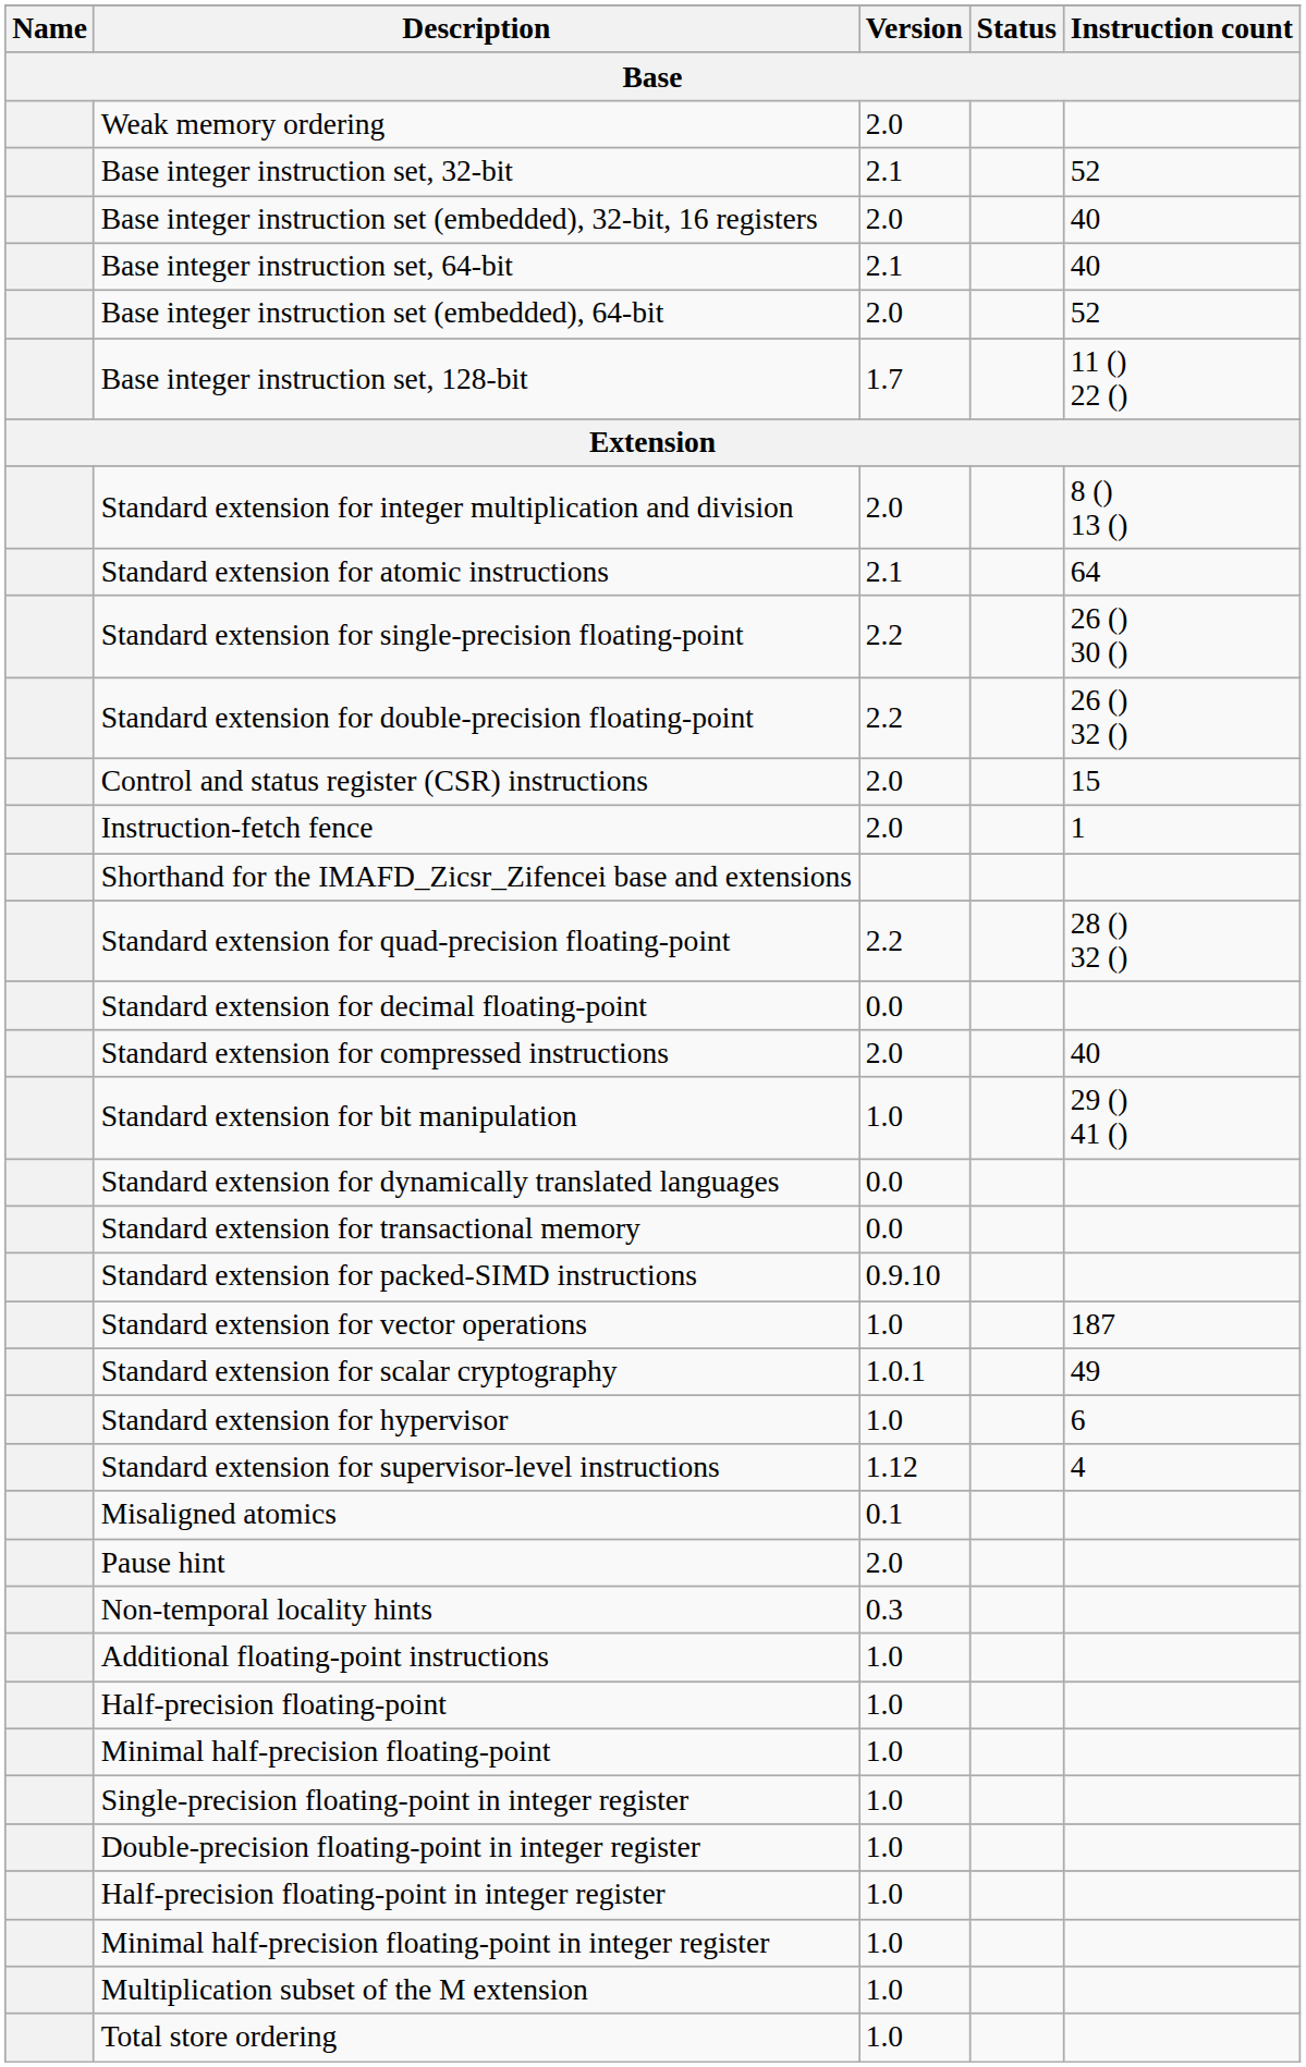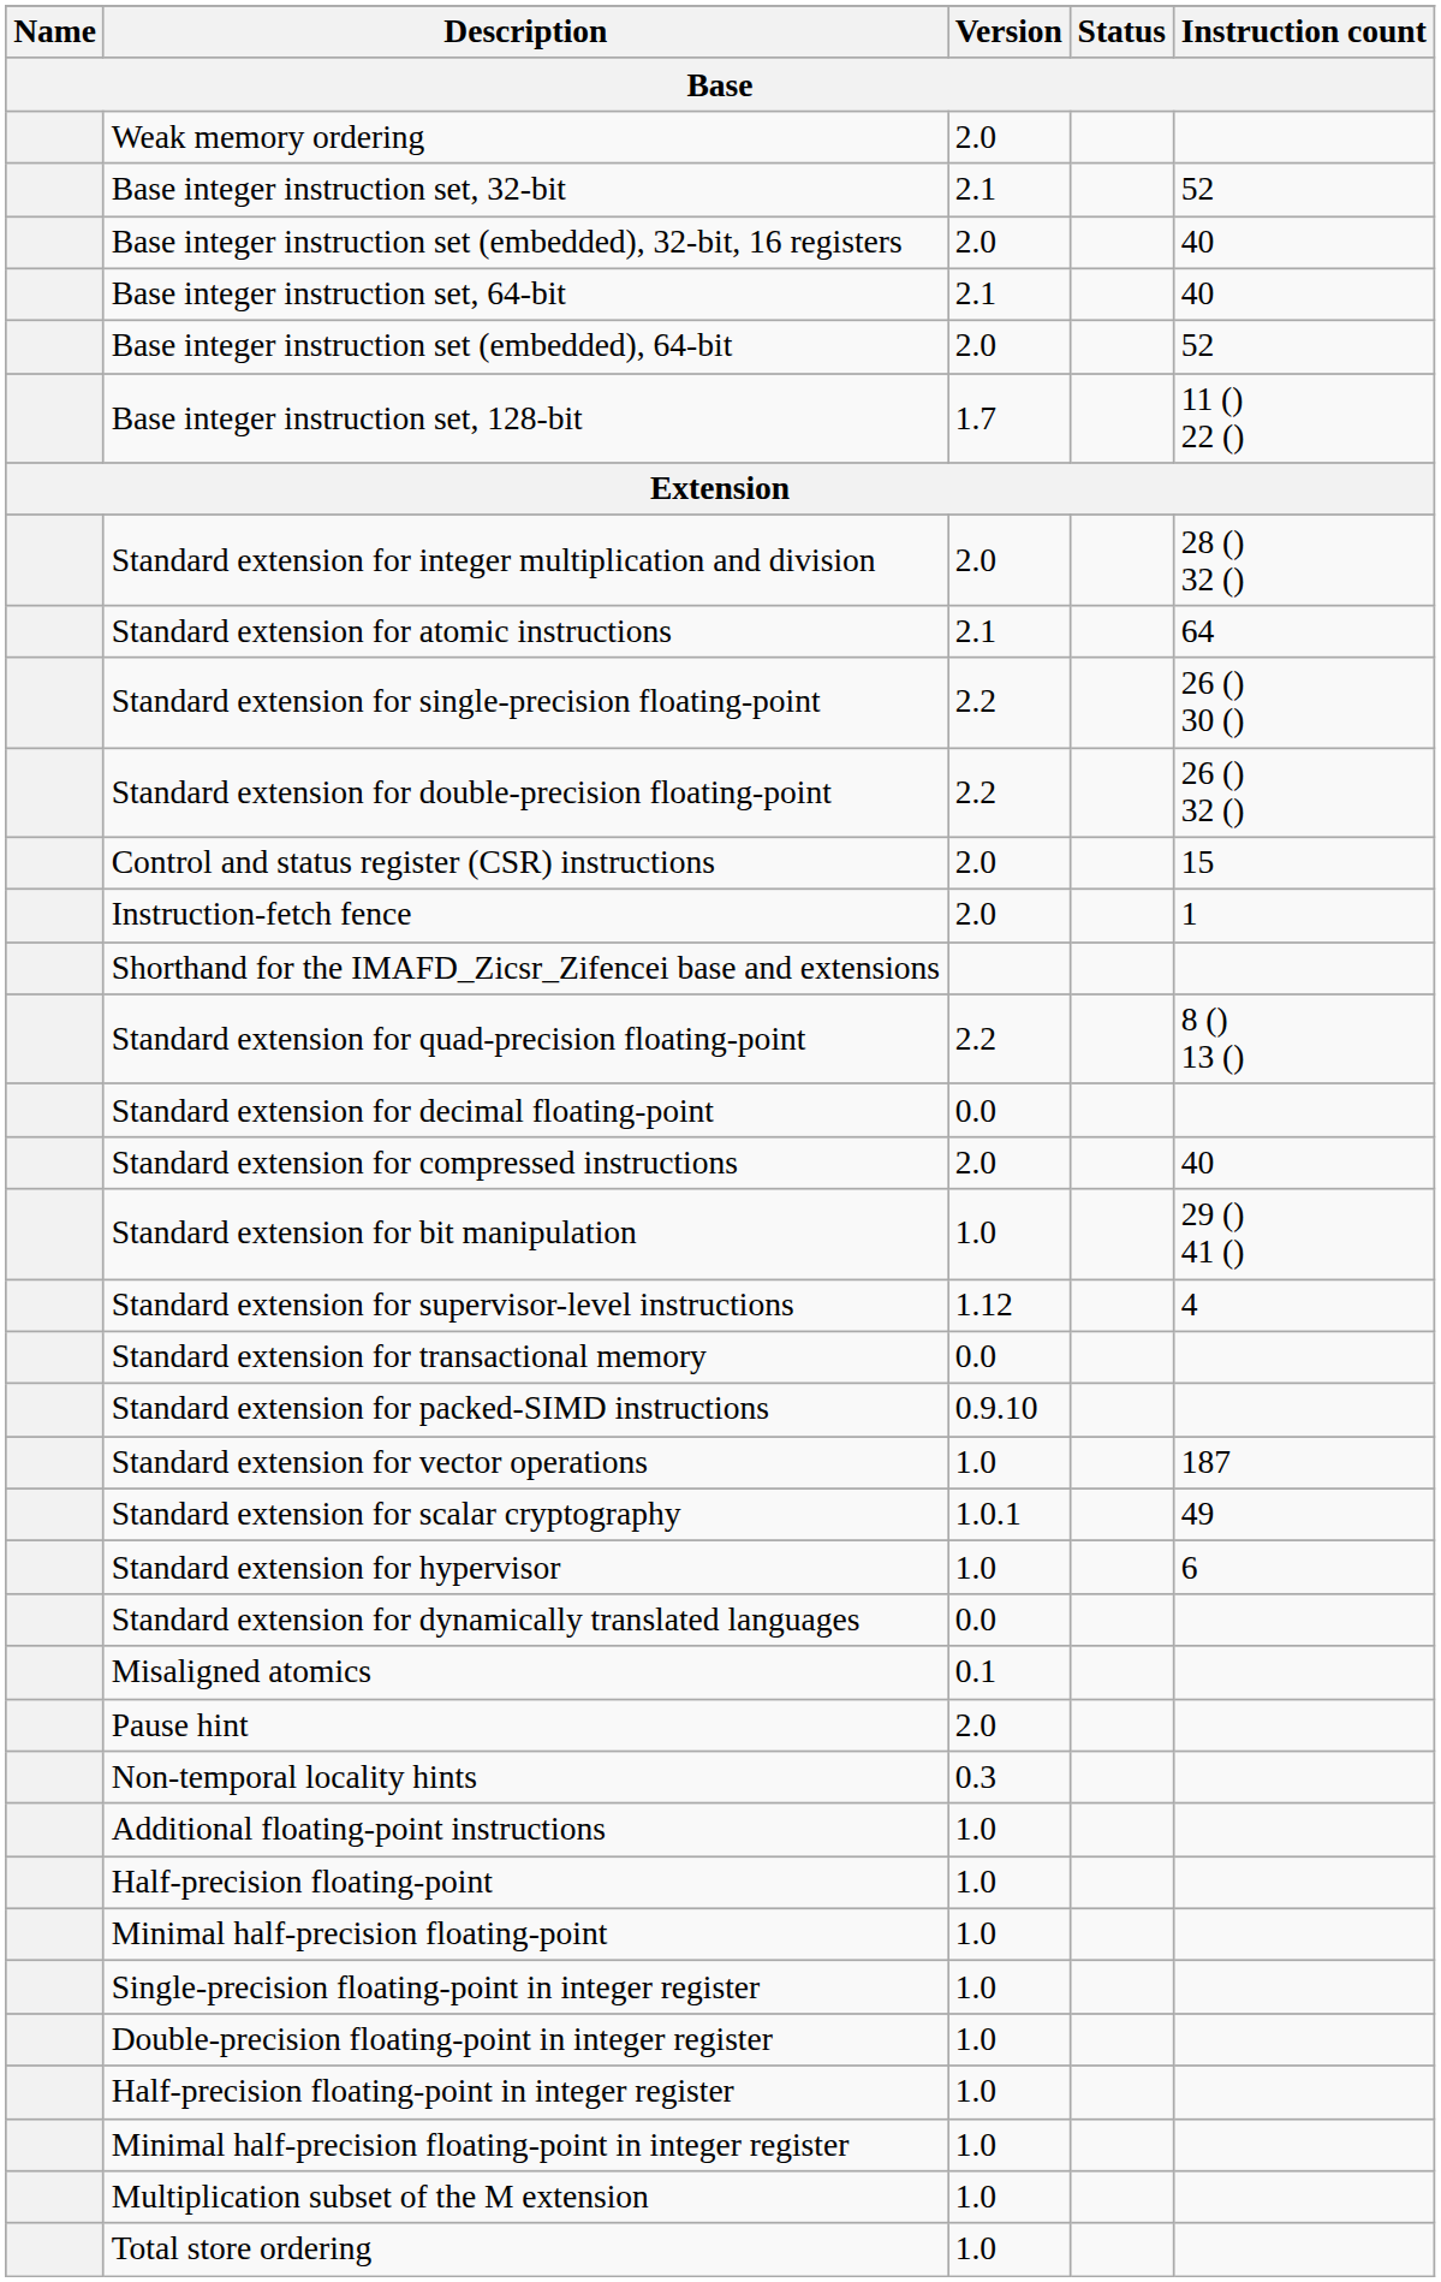 <table class="wikitable plainrowheaders">
 <tr>
 </tr>
 <tr>
 <th scope="col">Name</th>
 <th scope="col">Description</th>
 <th scope="col">Version</th>
 <th scope="col">Status</th>
 <th>Instruction count</th>
 </tr>
 <tr>
 <th colspan=5>Base</th>
 </tr>
 <tr>
 <th scope="row"></th>
 <td>Weak memory ordering</td>
 <td>2.0</td>
 <td></td>
 <td></td>
 </tr>
 <tr>
 <th scope="row"></th>
 <td>Base integer instruction set, 32-bit</td>
 <td>2.1</td>
 <td></td>
 <td>52</td>
 </tr>
 <tr>
 <th scope="row"></th>
 <td>Base integer instruction set (embedded), 32-bit, 16 registers</td>
 <td>2.0</td>
 <td></td>
 <td>40</td>
 </tr>
 <tr>
 <th scope="row"></th>
 <td>Base integer instruction set, 64-bit</td>
 <td>2.1</td>
 <td></td>
 <td>40</td>
 </tr>
 <tr>
 <th scope="row"></th>
 <td>Base integer instruction set (embedded), 64-bit</td>
 <td>2.0</td>
 <td></td>
 <td>52</td>
 </tr>
 <tr>
 <th scope="row"></th>
 <td>Base integer instruction set, 128-bit</td>
 <td>1.7</td>
 <td></td>
 <td>11 ()<br>22 ()</td>
 </tr>
 <tr>
 <th colspan=5>Extension</th>
 </tr>
 <tr>
 <th scope="row"></th>
 <td>Standard extension for integer multiplication and division</td>
 <td>2.0</td>
 <td></td>
-<td>8 ()<br>13 ()</td>
+<td>28 ()<br>32 ()</td>
 </tr>
 <tr>
 <th scope="row"></th>
 <td>Standard extension for atomic instructions</td>
 <td>2.1</td>
 <td></td>
 <td>64</td>
 </tr>
 <tr>
 <th scope="row"></th>
 <td>Standard extension for single-precision floating-point</td>
 <td>2.2</td>
 <td></td>
 <td>26 ()<br>30 ()</td>
 </tr>
 <tr>
 <th scope="row"></th>
 <td>Standard extension for double-precision floating-point</td>
 <td>2.2</td>
 <td></td>
 <td>26 ()<br>32 ()</td>
 </tr>
 <tr>
 <th scope="row"></th>
 <td>Control and status register (CSR) instructions</td>
 <td>2.0</td>
 <td></td>
 <td>15</td>
 </tr>
 <tr>
 <th scope="row"></th>
 <td>Instruction-fetch fence</td>
 <td>2.0</td>
 <td></td>
 <td>1</td>
 </tr>
 <tr>
 <th scope="row"></th>
 <td>Shorthand for the IMAFD_Zicsr_Zifencei base and extensions</td>
 <td></td>
 <td></td>
 <td></td>
 </tr>
 <tr>
 <th scope="row"></th>
 <td>Standard extension for quad-precision floating-point</td>
 <td>2.2</td>
 <td></td>
-<td>28 ()<br>32 ()</td>
+<td>8 ()<br>13 ()</td>
 </tr>
 <tr>
 <th scope="row"></th>
 <td>Standard extension for decimal floating-point</td>
 <td>0.0</td>
 <td></td>
 <td></td>
 </tr>
 <tr>
 <th scope="row"></th>
 <td>Standard extension for compressed instructions</td>
 <td>2.0</td>
 <td></td>
 <td>40</td>
 </tr>
 <tr>
 <th scope="row"></th>
 <td>Standard extension for bit manipulation</td>
 <td>1.0</td>
 <td></td>
 <td>29 ()<br>41 ()</td>
 </tr>
 <tr>
 <th scope="row"></th>
-<td>Standard extension for dynamically translated languages</td>
-<td>0.0</td>
+<td>Standard extension for supervisor-level instructions</td>
+<td>1.12</td>
 <td></td>
-<td></td>
+<td>4</td>
 </tr>
 <tr>
 <th scope="row"></th>
 <td>Standard extension for transactional memory</td>
 <td>0.0</td>
 <td></td>
 <td></td>
 </tr>
 <tr>
 <th scope="row"></th>
 <td>Standard extension for packed-SIMD instructions</td>
 <td>0.9.10</td>
 <td></td>
 <td></td>
 </tr>
 <tr>
 <th scope="row"></th>
 <td>Standard extension for vector operations</td>
 <td>1.0</td>
 <td></td>
 <td>187</td>
 </tr>
 <tr>
 <th scope="row"></th>
 <td>Standard extension for scalar cryptography</td>
 <td>1.0.1</td>
 <td></td>
 <td>49</td>
 </tr>
 <tr>
 <th scope="row"></th>
 <td>Standard extension for hypervisor</td>
 <td>1.0</td>
 <td></td>
 <td>6</td>
 </tr>
 <tr>
 <th scope="row"></th>
-<td>Standard extension for supervisor-level instructions</td>
-<td>1.12</td>
+<td>Standard extension for dynamically translated languages</td>
+<td>0.0</td>
 <td></td>
-<td>4</td>
+<td></td>
 </tr>
 <tr>
 <th scope="row"></th>
 <td>Misaligned atomics</td>
 <td>0.1</td>
 <td></td>
 <td></td>
 </tr>
 <tr>
 <th scope="row"></th>
 <td>Pause hint</td>
 <td>2.0</td>
 <td></td>
 <td></td>
 </tr>
 <tr>
 <th scope="row"></th>
 <td>Non-temporal locality hints</td>
 <td>0.3</td>
 <td></td>
 <td></td>
 </tr>
 <tr>
 <th scope="row"></th>
 <td>Additional floating-point instructions</td>
 <td>1.0</td>
 <td></td>
 <td></td>
 </tr>
 <tr>
 <th scope="row"></th>
 <td>Half-precision floating-point</td>
 <td>1.0</td>
 <td></td>
 <td></td>
 </tr>
 <tr>
 <th scope="row"></th>
 <td>Minimal half-precision floating-point</td>
 <td>1.0</td>
 <td></td>
 <td></td>
 </tr>
 <tr>
 <th scope="row"></th>
 <td>Single-precision floating-point in integer register</td>
 <td>1.0</td>
 <td></td>
 <td></td>
 </tr>
 <tr>
 <th scope="row"></th>
 <td>Double-precision floating-point in integer register</td>
 <td>1.0</td>
 <td></td>
 <td></td>
 </tr>
 <tr>
 <th scope="row"></th>
 <td>Half-precision floating-point in integer register</td>
 <td>1.0</td>
 <td></td>
 <td></td>
 </tr>
 <tr>
 <th scope="row"></th>
 <td>Minimal half-precision floating-point in integer register</td>
 <td>1.0</td>
 <td></td>
 <td></td>
 </tr>
 <tr>
 <th scope="row"></th>
 <td>Multiplication subset of the M extension</td>
 <td>1.0</td>
 <td></td>
 <td></td>
 </tr>
 <tr>
 <th scope="row"></th>
 <td>Total store ordering</td>
 <td>1.0</td>
 <td></td>
 <td></td>
 </tr>
 </table>
